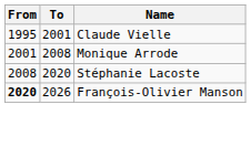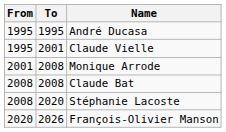 <table class="wikitable">
 <tr>
 <th>From</th>
 <th>To</th>
 <th>Name</th>
+</tr>
+<tr>
+<td>1995</td>
+<td>1995</td>
+<td>André Ducasa</td>
 </tr>
 <tr>
 <td>1995</td>
 <td>2001</td>
 <td>Claude Vielle</td>
 </tr>
 <tr>
 <td>2001</td>
 <td>2008</td>
 <td>Monique Arrode</td>
 </tr>
 <tr>
 <td>2008</td>
+<td>2008</td>
+<td>Claude Bat</td>
+</tr>
+<tr>
+<td>2008</td>
 <td>2020</td>
 <td>Stéphanie Lacoste</td>
 </tr>
 <tr>
-<td><strong>2020</strong></td>
+<td>2020</td>
 <td>2026</td>
 <td>François-Olivier Manson</td>
 </tr>
 </table>
